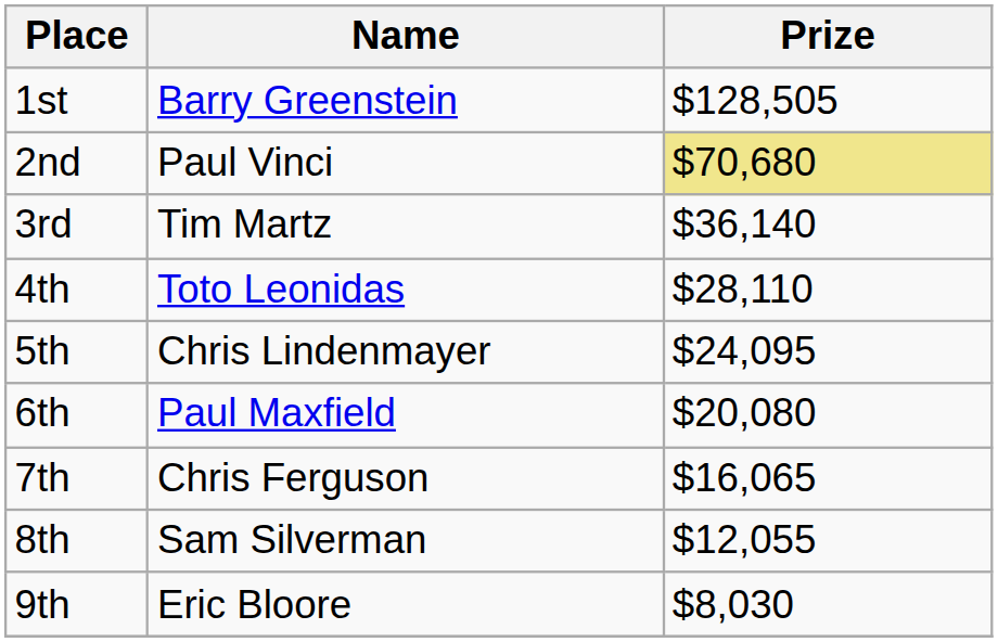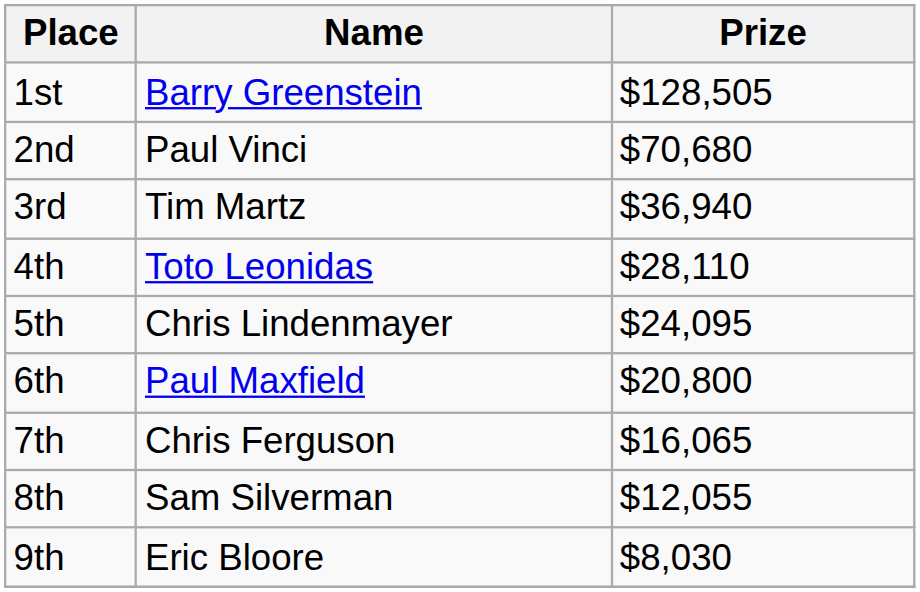 <table class="wikitable">
 <tr>
 <th width="50">Place</th>
 <th width="200">Name</th>
 <th width="125">Prize</th>
 </tr>
 <tr>
 <td>1st</td>
 <td><a href='#'>Barry Greenstein</a></td>
 <td>$128,505</td>
 </tr>
 <tr>
 <td>2nd</td>
 <td>Paul Vinci</td>
-<td style="background: khaki;">$70,680</td>
+<td>$70,680</td>
 </tr>
 <tr>
 <td>3rd</td>
 <td>Tim Martz</td>
-<td>$36,140</td>
+<td>$36,940</td>
 </tr>
 <tr>
 <td>4th</td>
 <td><a href='#'>Toto Leonidas</a></td>
 <td>$28,110</td>
 </tr>
 <tr>
 <td>5th</td>
 <td>Chris Lindenmayer</td>
 <td>$24,095</td>
 </tr>
 <tr>
 <td>6th</td>
 <td><a href='#'>Paul Maxfield</a></td>
-<td>$20,080</td>
+<td>$20,800</td>
 </tr>
 <tr>
 <td>7th</td>
 <td>Chris Ferguson</td>
 <td>$16,065</td>
 </tr>
 <tr>
 <td>8th</td>
 <td>Sam Silverman</td>
 <td>$12,055</td>
 </tr>
 <tr>
 <td>9th</td>
 <td>Eric Bloore</td>
 <td>$8,030</td>
 </tr>
 <tr>
 </tr>
 </table>
